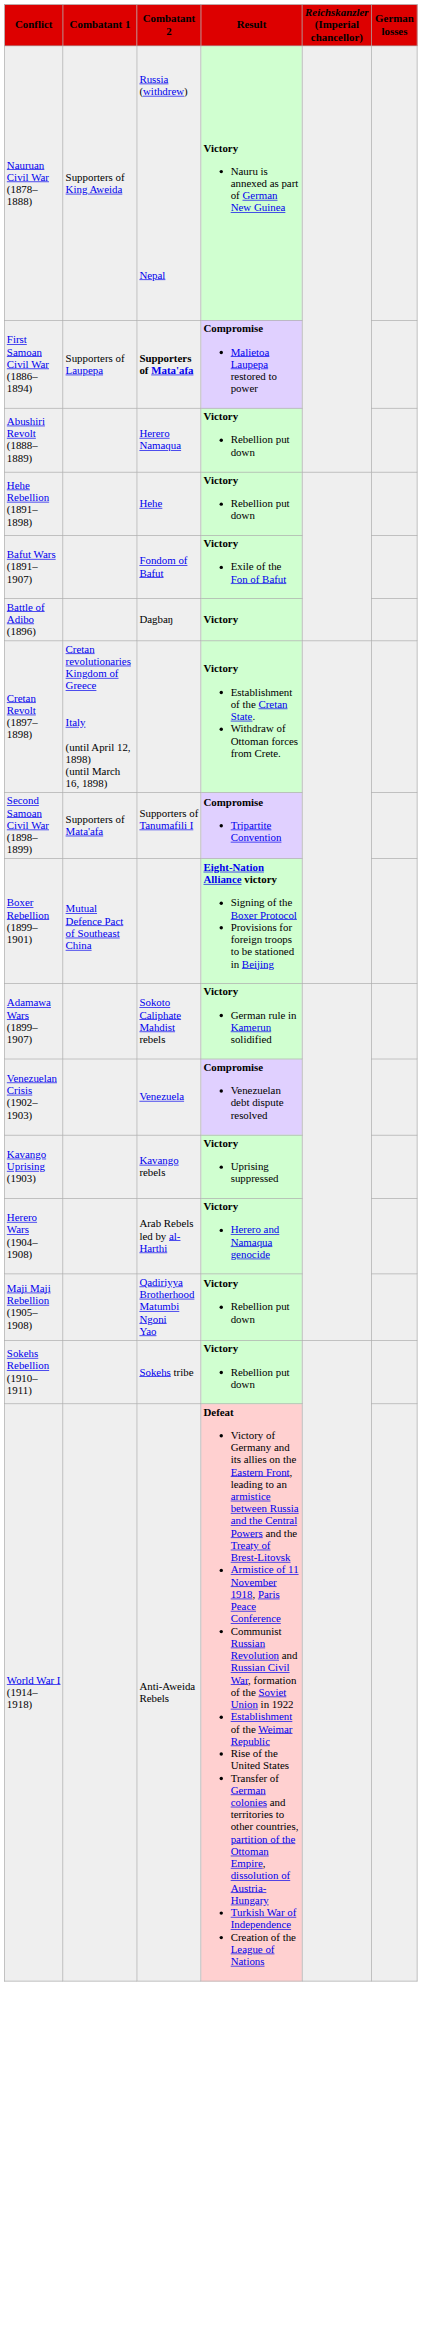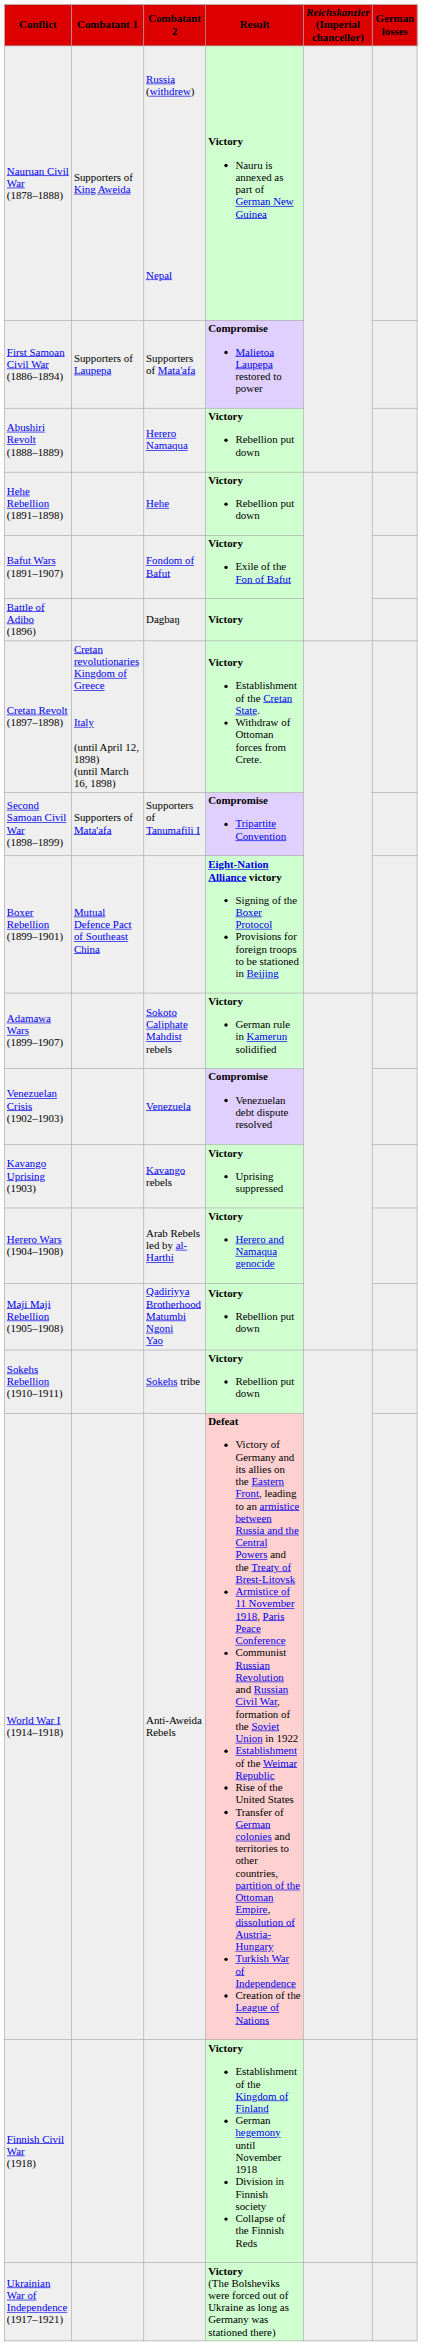 <table class="wikitable">
 <tr>
 <th style="background:#DD0000" width="170px"><span>Conflict</span></th>
 <th style="background:#DD0000" width="190px"><span>Combatant 1</span></th>
 <th style="background:#DD0000" width="190px"><span>Combatant 2</span></th>
 <th style="background:#DD0000" width="320px"><span>Result</span></th>
 <th style="background:#DD0000" width="130px"><span><em>Reichskanzler</em> (Imperial chancellor)</span></th>
 <th style="background:#DD0000" width="100px"><span>German losses</span></th>
 </tr>
 <tr>
 <td style="background:#efefef"><a href='#'>Nauruan Civil War</a><br>(1878–1888)</td>
 <td style="background:#efefef">Supporters of <a href='#'>King Aweida</a><br></td>
 <td style="background:#efefef"><br><br> <a href='#'>Russia</a> (<a href='#'>withdrew</a>)<br><br><br><br><br><br><br><br><br><br><br><br><br><br><br> <a href='#'>Nepal</a><br><br><br><br></td>
 <td style="background:#D0FFD0"><strong>Victory</strong><br><ul><li>Nauru is annexed as part of <a href='#'>German New Guinea</a></li></ul></td>
 <td rowspan="3" style="background:#efefef"></td>
 <td style="background:#efefef"></td>
 </tr>
 <tr>
 <td style="background:#efefef"><a href='#'>First Samoan Civil War</a><br>(1886–1894)</td>
 <td style="background:#efefef"> Supporters of <a href='#'>Laupepa</a><br></td>
-<td style="background:#efefef"><strong> Supporters of <a href='#'>Mata'afa</a></strong></td>
+<td style="background:#efefef"> Supporters of <a href='#'>Mata'afa</a></td>
 <td style="background:#E0D0FF"><strong>Compromise</strong><br><ul><li><a href='#'>Malietoa Laupepa</a> restored to power</li></ul></td>
 <td style="background:#efefef"></td>
 </tr>
 <tr>
 <td style="background:#efefef"><a href='#'>Abushiri Revolt</a><br>(1888–1889)</td>
 <td style="background:#efefef"><br></td>
 <td style="background:#efefef"><a href='#'>Herero</a><br><a href='#'>Namaqua</a></td>
 <td style="background:#D0FFD0"><strong>Victory</strong><br><ul><li>Rebellion put down</li></ul></td>
 <td style="background:#efefef"></td>
 </tr>
 <tr>
 <td style="background:#efefef"><a href='#'>Hehe Rebellion</a><br>(1891–1898)</td>
 <td style="background:#efefef"></td>
 <td style="background:#efefef"><a href='#'>Hehe</a></td>
 <td style="background:#D0FFD0"><strong>Victory</strong><br><ul><li>Rebellion put down</li></ul></td>
 <td style="background:#efefef" rowspan=3></td>
 <td style="background:#efefef"></td>
 </tr>
 <tr>
 <td style="background:#efefef"><a href='#'>Bafut Wars</a><br>(1891–1907)</td>
 <td style="background:#efefef"></td>
 <td style="background:#efefef"><a href='#'>Fondom of Bafut</a></td>
 <td style="background:#D0FFD0"><strong>Victory</strong><br><ul><li>Exile of the <a href='#'>Fon of Bafut</a></li></ul></td>
 <td style="background:#efefef"></td>
 </tr>
 <tr>
 <td style="background:#efefef"><a href='#'>Battle of Adibo</a><br>(1896)</td>
 <td style="background:#efefef"></td>
 <td style="background:#efefef">Dagbaŋ</td>
 <td style="background:#D0FFD0"><strong>Victory</strong></td>
 <td style="background:#efefef"></td>
 </tr>
 <tr>
 <td style="background:#efefef"><a href='#'>Cretan Revolt</a><br>(1897–1898)</td>
 <td style="background:#efefef"> <a href='#'>Cretan revolutionaries</a> <br>  <a href='#'>Kingdom of Greece</a><br><br><br> <a href='#'>Italy</a><br><br> (until April 12, 1898)<br> (until March 16, 1898)</td>
 <td style="background:#efefef"></td>
 <td style="background:#D0FFD0"><strong>Victory</strong><br><ul><li>Establishment of the <a href='#'>Cretan State</a>.</li><li>Withdraw of Ottoman forces from Crete.</li></ul></td>
 <td style="background:#efefef" rowspan=3></td>
 <td style="background:#efefef"></td>
 </tr>
 <tr>
 <td style="background:#efefef"><a href='#'>Second Samoan Civil War</a><br>(1898–1899)</td>
 <td style="background:#efefef"> Supporters of <a href='#'>Mata'afa</a><br></td>
 <td style="background:#efefef"> Supporters of <a href='#'>Tanumafili I</a><br><br></td>
 <td style="background:#E0D0FF"><strong>Compromise</strong><br><ul><li><a href='#'>Tripartite Convention</a></li></ul></td>
 <td style="background:#efefef"></td>
 </tr>
 <tr>
 <td style="background:#efefef"><a href='#'>Boxer Rebellion</a><br>(1899–1901)</td>
 <td style="background:#efefef"><br> <a href='#'>Mutual Defence Pact of Southeast China</a> </td>
 <td style="background:#efefef"></td>
 <td style="background:#D0FFD0"><strong><a href='#'>Eight-Nation Alliance</a> victory</strong><br><ul><li>Signing of the <a href='#'>Boxer Protocol</a></li><li>Provisions for foreign troops to be stationed in <a href='#'>Beijing</a></li></ul></td>
 <td style="background:#efefef"></td>
 </tr>
 <tr>
 <td style="background:#efefef"><a href='#'>Adamawa Wars</a><br>(1899–1907)</td>
 <td style="background:#efefef"><br></td>
 <td style="background:#efefef"> <a href='#'>Sokoto Caliphate</a><br> <a href='#'>Mahdist</a> rebels</td>
 <td style="background:#D0FFD0"><strong>Victory</strong><br><ul><li>German rule in <a href='#'>Kamerun</a> solidified</li></ul></td>
 <td rowspan="5" style="background:#efefef"></td>
 <td style="background:#efefef"></td>
 </tr>
 <tr>
 <td style="background:#efefef"><a href='#'>Venezuelan Crisis</a><br>(1902–1903)</td>
 <td style="background:#efefef"><br><br></td>
 <td style="background:#efefef"> <a href='#'>Venezuela</a></td>
 <td style="background:#E0D0FF"><strong>Compromise</strong><br><ul><li>Venezuelan debt dispute resolved</li></ul></td>
 <td style="background:#efefef"></td>
 </tr>
 <tr>
 <td style="background:#efefef"><a href='#'>Kavango Uprising</a><br>(1903)</td>
 <td style="background:#efefef"></td>
 <td style="background:#efefef"><a href='#'>Kavango</a> rebels</td>
 <td style="background:#D0FFD0"><strong>Victory</strong><br><ul><li>Uprising suppressed</li></ul></td>
 <td style="background:#efefef"></td>
 </tr>
 <tr>
 <td style="background:#efefef"><a href='#'>Herero Wars</a><br>(1904–1908)</td>
 <td style="background:#efefef"></td>
 <td style="background:#efefef">Arab Rebels led by <a href='#'>al-Harthi</a></td>
 <td style="background:#D0FFD0"><strong>Victory</strong><br><ul><li><a href='#'>Herero and Namaqua genocide</a></li></ul></td>
 <td style="background:#efefef"></td>
 </tr>
 <tr>
 <td style="background:#efefef"><a href='#'>Maji Maji Rebellion</a><br>(1905–1908)</td>
 <td style="background:#efefef"></td>
 <td style="background:#efefef"><a href='#'>Qadiriyya Brotherhood</a><br> <a href='#'>Matumbi</a><br> <a href='#'>Ngoni</a><br> <a href='#'>Yao</a></td>
 <td style="background:#D0FFD0"><strong>Victory</strong><br><ul><li>Rebellion put down</li></ul></td>
 <td style="background:#efefef"></td>
 </tr>
 <tr>
 <td style="background:#efefef"><a href='#'>Sokehs Rebellion</a><br>(1910–1911)</td>
 <td style="background:#efefef"></td>
 <td style="background:#efefef"><a href='#'>Sokehs</a> tribe</td>
 <td style="background:#D0FFD0"><strong>Victory</strong><br><ul><li>Rebellion put down</li></ul></td>
 <td rowspan="2" style="background:#efefef"></td>
 <td style="background:#efefef"></td>
 </tr>
 <tr>
 <td style="background:#efefef"><a href='#'>World War I</a> <br> (1914–1918)</td>
 <td style="background:#efefef"><br><br><br></td>
 <td style="background:#efefef">Anti-Aweida Rebels</td>
 <td style="background:#FFD0D0"><strong>Defeat</strong><br><ul><li>Victory of Germany and its allies on the <a href='#'>Eastern Front</a>, leading to an <a href='#'>armistice between Russia and the Central Powers</a> and the <a href='#'>Treaty of Brest-Litovsk</a></li><li><a href='#'>Armistice of 11 November 1918</a>, <a href='#'>Paris Peace Conference</a></li><li>Communist <a href='#'>Russian Revolution</a> and <a href='#'>Russian Civil War</a>, formation of the <a href='#'>Soviet Union</a> in 1922</li><li><a href='#'>Establishment</a> of the <a href='#'>Weimar Republic</a></li><li>Rise of the United States</li><li>Transfer of <a href='#'>German colonies</a> and territories to other countries, <a href='#'>partition of the Ottoman Empire</a>, <a href='#'>dissolution of Austria-Hungary</a></li><li><a href='#'>Turkish War of Independence</a></li><li>Creation of the <a href='#'>League of Nations</a></li></ul></td>
 <td style="background:#efefef"></td>
 </tr>
+<tr>
+<td style="background:#efefef"><a href='#'>Finnish Civil War</a><br>(1918)</td>
+<td style="background:#efefef"></td>
+<td style="background:#efefef"></td>
+<td style="background:#D0FFD0"><strong>Victory</strong><br><ul><li>Establishment of the <a href='#'>Kingdom of Finland</a></li><li>German <a href='#'>hegemony</a> until November 1918</li><li>Division in Finnish society</li><li>Collapse of the Finnish Reds</li></ul></td>
+<td style="background:#efefef"></td>
+<td style="background:#efefef"></td>
+</tr>
+<tr>
+<td style="background:#efefef"><a href='#'>Ukrainian War of Independence</a><br>(1917–1921)</td>
+<td style="background:#efefef"><br><br><br><br></td>
+<td style="background:#efefef"></td>
+<td style="background:#D0FFD0"><strong>Victory</strong><br>(The Bolsheviks were forced out of Ukraine as long as Germany was stationed there)</td>
+<td style="background:#efefef"></td>
+<td style="background:#efefef"></td>
+</tr>
 </table>
